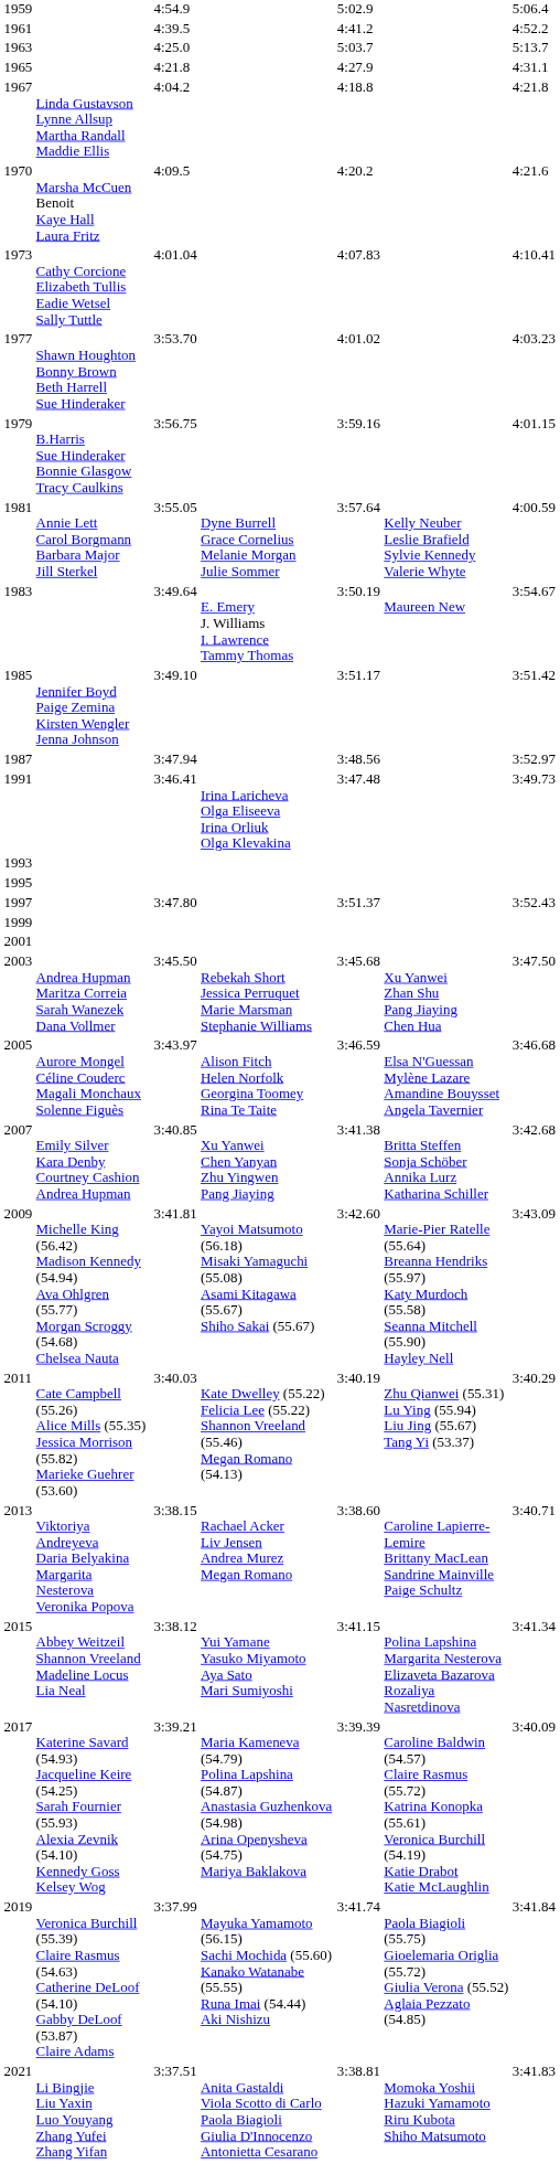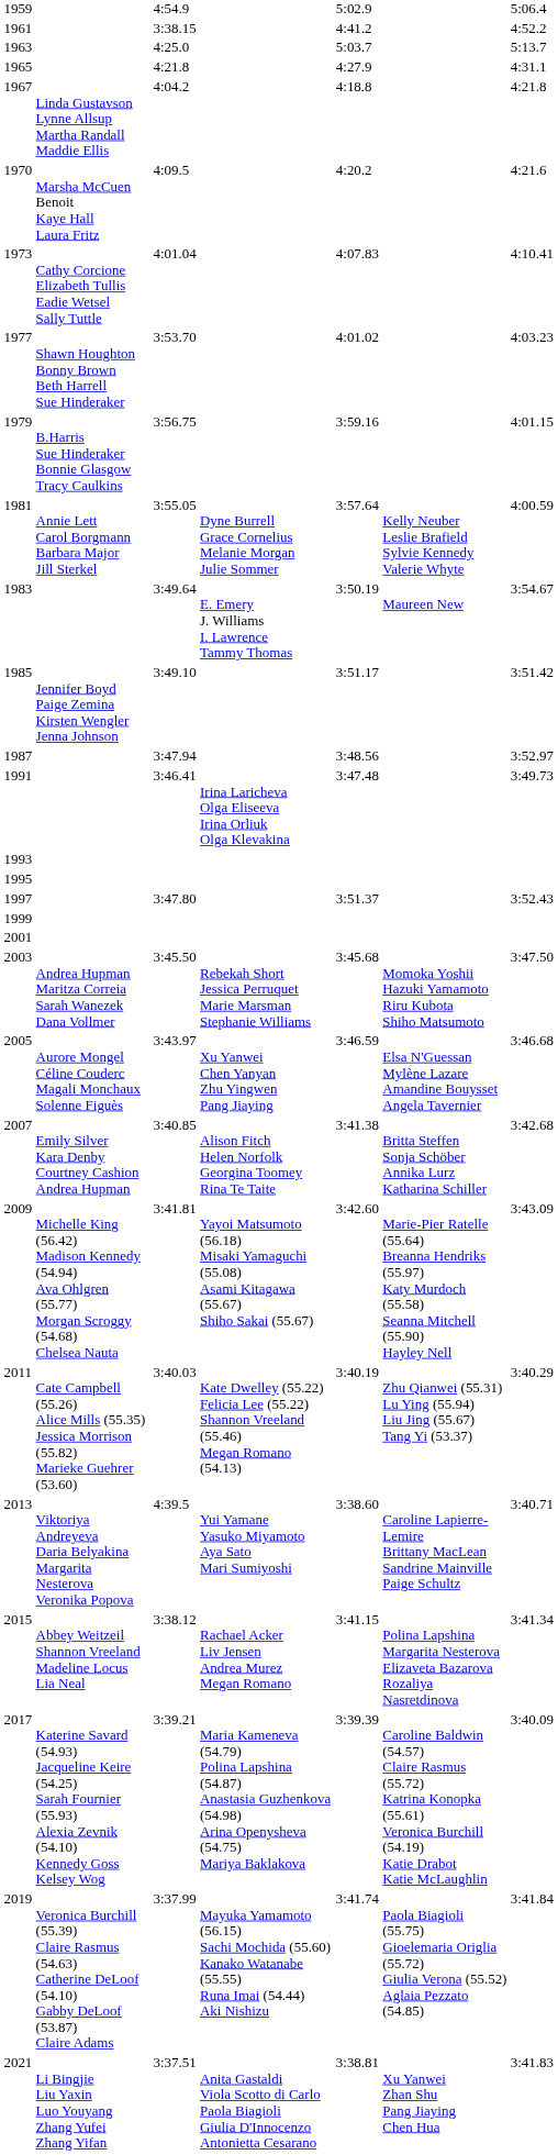 <table>
 <tr valign="top">
 <td>1959</td>
 <td></td>
 <td>4:54.9</td>
 <td></td>
 <td>5:02.9</td>
 <td></td>
 <td>5:06.4</td>
 </tr>
 <tr valign="top">
 <td>1961</td>
 <td></td>
-<td>4:39.5</td>
+<td>3:38.15</td>
 <td></td>
 <td>4:41.2</td>
 <td></td>
 <td>4:52.2</td>
 </tr>
 <tr valign="top">
 <td>1963</td>
 <td></td>
 <td>4:25.0</td>
 <td></td>
 <td>5:03.7</td>
 <td></td>
 <td>5:13.7</td>
 </tr>
 <tr valign="top">
 <td>1965</td>
 <td></td>
 <td>4:21.8</td>
 <td></td>
 <td>4:27.9</td>
 <td></td>
 <td>4:31.1</td>
 </tr>
 <tr valign="top">
 <td>1967</td>
 <td><br><a href='#'>Linda Gustavson</a><br><a href='#'>Lynne Allsup</a><br><a href='#'>Martha Randall</a><br><a href='#'>Maddie Ellis</a></td>
 <td>4:04.2</td>
 <td></td>
 <td>4:18.8</td>
 <td></td>
 <td>4:21.8</td>
 </tr>
 <tr valign="top">
 <td>1970</td>
 <td><br><a href='#'>Marsha McCuen</a><br>Benoit<br><a href='#'>Kaye Hall</a><br><a href='#'>Laura Fritz</a></td>
 <td>4:09.5</td>
 <td></td>
 <td>4:20.2</td>
 <td></td>
 <td>4:21.6</td>
 </tr>
 <tr valign="top">
 <td>1973</td>
 <td><br><a href='#'>Cathy Corcione</a><br><a href='#'>Elizabeth Tullis</a><br><a href='#'>Eadie Wetsel</a><br><a href='#'>Sally Tuttle</a></td>
 <td>4:01.04</td>
 <td></td>
 <td>4:07.83</td>
 <td></td>
 <td>4:10.41</td>
 </tr>
 <tr valign="top">
 <td>1977</td>
 <td><br><a href='#'>Shawn Houghton</a><br><a href='#'>Bonny Brown</a><br><a href='#'>Beth Harrell</a><br><a href='#'>Sue Hinderaker</a></td>
 <td>3:53.70</td>
 <td></td>
 <td>4:01.02</td>
 <td></td>
 <td>4:03.23</td>
 </tr>
 <tr valign="top">
 <td>1979</td>
 <td><br><a href='#'>B.Harris</a><br><a href='#'>Sue Hinderaker</a><br><a href='#'>Bonnie Glasgow</a><br><a href='#'>Tracy Caulkins</a></td>
 <td>3:56.75</td>
 <td></td>
 <td>3:59.16</td>
 <td></td>
 <td>4:01.15</td>
 </tr>
 <tr valign="top">
 <td>1981</td>
 <td><br><a href='#'>Annie Lett</a><br><a href='#'>Carol Borgmann</a><br><a href='#'>Barbara Major</a><br><a href='#'>Jill Sterkel</a></td>
 <td>3:55.05</td>
 <td><br><a href='#'>Dyne Burrell</a><br><a href='#'>Grace Cornelius</a><br><a href='#'>Melanie Morgan</a><br><a href='#'>Julie Sommer</a></td>
 <td>3:57.64</td>
 <td><br><a href='#'>Kelly Neuber</a><br><a href='#'>Leslie Brafield</a><br><a href='#'>Sylvie Kennedy</a><br><a href='#'>Valerie Whyte</a></td>
 <td>4:00.59</td>
 </tr>
 <tr valign="top">
 <td>1983</td>
 <td></td>
 <td>3:49.64</td>
 <td><br><a href='#'>E. Emery</a><br>J. Williams<br><a href='#'>I. Lawrence</a><br><a href='#'>Tammy Thomas</a></td>
 <td>3:50.19</td>
 <td><br><a href='#'>Maureen New</a></td>
 <td>3:54.67</td>
 </tr>
 <tr valign="top">
 <td>1985</td>
 <td><br><a href='#'>Jennifer Boyd</a><br><a href='#'>Paige Zemina</a><br><a href='#'>Kirsten Wengler</a><br><a href='#'>Jenna Johnson</a></td>
 <td>3:49.10</td>
 <td></td>
 <td>3:51.17</td>
 <td></td>
 <td>3:51.42</td>
 </tr>
 <tr valign="top">
 <td>1987</td>
 <td></td>
 <td>3:47.94</td>
 <td></td>
 <td>3:48.56</td>
 <td></td>
 <td>3:52.97</td>
 </tr>
 <tr valign="top">
 <td>1991</td>
 <td></td>
 <td>3:46.41</td>
 <td><br><a href='#'>Irina Laricheva</a><br><a href='#'>Olga Eliseeva</a><br><a href='#'>Irina Orliuk</a><br><a href='#'>Olga Klevakina</a></td>
 <td>3:47.48</td>
 <td></td>
 <td>3:49.73</td>
 </tr>
 <tr valign="top">
 <td>1993</td>
 <td></td>
 <td></td>
 <td></td>
 <td></td>
 <td></td>
 <td></td>
 </tr>
 <tr valign="top">
 <td>1995</td>
 <td></td>
 <td></td>
 <td></td>
 <td></td>
 <td></td>
 <td></td>
 </tr>
 <tr valign="top">
 <td>1997</td>
 <td></td>
 <td>3:47.80</td>
 <td></td>
 <td>3:51.37</td>
 <td></td>
 <td>3:52.43</td>
 </tr>
 <tr valign="top">
 <td>1999</td>
 <td></td>
 <td></td>
 <td></td>
 <td></td>
 <td></td>
 <td></td>
 </tr>
 <tr valign="top">
 <td>2001</td>
 <td></td>
 <td></td>
 <td></td>
 <td></td>
 <td></td>
 <td></td>
 </tr>
 <tr valign="top">
 <td>2003</td>
 <td><br><a href='#'>Andrea Hupman</a><br><a href='#'>Maritza Correia</a><br><a href='#'>Sarah Wanezek</a><br><a href='#'>Dana Vollmer</a></td>
 <td>3:45.50</td>
 <td><br><a href='#'>Rebekah Short</a><br><a href='#'>Jessica Perruquet</a><br><a href='#'>Marie Marsman</a><br><a href='#'>Stephanie Williams</a></td>
 <td>3:45.68</td>
-<td><br><a href='#'>Xu Yanwei</a><br><a href='#'>Zhan Shu</a><br><a href='#'>Pang Jiaying</a><br><a href='#'>Chen Hua</a></td>
+<td><br><a href='#'>Momoka Yoshii</a><br><a href='#'>Hazuki Yamamoto</a><br><a href='#'>Riru Kubota</a><br><a href='#'>Shiho Matsumoto</a></td>
 <td>3:47.50</td>
 </tr>
 <tr valign="top">
 <td>2005</td>
 <td><br><a href='#'>Aurore Mongel</a><br><a href='#'>Céline Couderc</a><br><a href='#'>Magali Monchaux</a><br><a href='#'>Solenne Figuès</a></td>
 <td>3:43.97</td>
-<td><br><a href='#'>Alison Fitch</a><br><a href='#'>Helen Norfolk</a><br><a href='#'>Georgina Toomey</a><br><a href='#'>Rina Te Taite</a></td>
+<td><br><a href='#'>Xu Yanwei</a><br><a href='#'>Chen Yanyan</a><br><a href='#'>Zhu Yingwen</a><br><a href='#'>Pang Jiaying</a></td>
 <td>3:46.59</td>
 <td><br><a href='#'>Elsa N'Guessan</a><br><a href='#'>Mylène Lazare</a><br><a href='#'>Amandine Bouysset</a><br><a href='#'>Angela Tavernier</a></td>
 <td>3:46.68</td>
 </tr>
 <tr valign="top">
 <td>2007</td>
 <td><br><a href='#'>Emily Silver</a><br><a href='#'>Kara Denby</a><br><a href='#'>Courtney Cashion</a><br><a href='#'>Andrea Hupman</a></td>
 <td>3:40.85</td>
-<td><br><a href='#'>Xu Yanwei</a><br><a href='#'>Chen Yanyan</a><br><a href='#'>Zhu Yingwen</a><br><a href='#'>Pang Jiaying</a></td>
+<td><br><a href='#'>Alison Fitch</a><br><a href='#'>Helen Norfolk</a><br><a href='#'>Georgina Toomey</a><br><a href='#'>Rina Te Taite</a></td>
 <td>3:41.38</td>
 <td><br><a href='#'>Britta Steffen</a><br><a href='#'>Sonja Schöber</a><br><a href='#'>Annika Lurz</a><br><a href='#'>Katharina Schiller</a></td>
 <td>3:42.68</td>
 </tr>
 <tr valign="top">
 <td>2009</td>
 <td><br>  <a href='#'>Michelle King</a> (56.42) <br>  <a href='#'>Madison Kennedy</a> (54.94) <br>  <a href='#'>Ava Ohlgren</a> (55.77) <br>  <a href='#'>Morgan Scroggy</a> (54.68) <br>  <a href='#'>Chelsea Nauta</a></td>
 <td>3:41.81</td>
 <td><br>  <a href='#'>Yayoi Matsumoto</a> (56.18) <br>  <a href='#'>Misaki Yamaguchi</a> (55.08) <br>  <a href='#'>Asami Kitagawa</a> (55.67) <br>  <a href='#'>Shiho Sakai</a> (55.67)</td>
 <td>3:42.60</td>
 <td><br>  <a href='#'>Marie-Pier Ratelle</a> (55.64) <br>  <a href='#'>Breanna Hendriks</a> (55.97) <br>  <a href='#'>Katy Murdoch</a> (55.58) <br>  <a href='#'>Seanna Mitchell</a> (55.90) <br>  <a href='#'>Hayley Nell</a></td>
 <td>3:43.09</td>
 </tr>
 <tr valign="top">
 <td>2011</td>
 <td><br><a href='#'>Cate Campbell</a> (55.26)<br><a href='#'>Alice Mills</a> (55.35)<br><a href='#'>Jessica Morrison</a> (55.82) <br> <a href='#'>Marieke Guehrer</a> (53.60)</td>
 <td>3:40.03</td>
 <td><br><a href='#'>Kate Dwelley</a> (55.22) <br><a href='#'>Felicia Lee</a> (55.22) <br><a href='#'>Shannon Vreeland</a> (55.46) <br> <a href='#'>Megan Romano</a> (54.13)</td>
 <td>3:40.19</td>
 <td><br><a href='#'>Zhu Qianwei</a> (55.31) <br><a href='#'>Lu Ying</a> (55.94) <br><a href='#'>Liu Jing</a> (55.67) <br> <a href='#'>Tang Yi</a> (53.37)</td>
 <td>3:40.29</td>
 </tr>
 <tr valign="top">
 <td>2013</td>
 <td><br><a href='#'>Viktoriya Andreyeva</a><br><a href='#'>Daria Belyakina</a><br><a href='#'>Margarita Nesterova</a><br><a href='#'>Veronika Popova</a></td>
-<td>3:38.15</td>
-<td><br><a href='#'>Rachael Acker</a><br><a href='#'>Liv Jensen</a><br><a href='#'>Andrea Murez</a><br><a href='#'>Megan Romano</a></td>
+<td>4:39.5</td>
+<td><br><a href='#'>Yui Yamane</a><br><a href='#'>Yasuko Miyamoto</a><br><a href='#'>Aya Sato</a><br><a href='#'>Mari Sumiyoshi</a></td>
 <td>3:38.60</td>
 <td><br><a href='#'>Caroline Lapierre-Lemire</a><br><a href='#'>Brittany MacLean</a><br><a href='#'>Sandrine Mainville</a><br><a href='#'>Paige Schultz</a></td>
 <td>3:40.71</td>
 </tr>
 <tr valign="top">
 <td>2015</td>
 <td><br><a href='#'>Abbey Weitzeil</a><br><a href='#'>Shannon Vreeland</a><br><a href='#'>Madeline Locus</a><br><a href='#'>Lia Neal</a></td>
 <td>3:38.12</td>
-<td><br><a href='#'>Yui Yamane</a><br><a href='#'>Yasuko Miyamoto</a><br><a href='#'>Aya Sato</a><br><a href='#'>Mari Sumiyoshi</a></td>
+<td><br><a href='#'>Rachael Acker</a><br><a href='#'>Liv Jensen</a><br><a href='#'>Andrea Murez</a><br><a href='#'>Megan Romano</a></td>
 <td>3:41.15</td>
 <td><br><a href='#'>Polina Lapshina</a><br><a href='#'>Margarita Nesterova</a><br><a href='#'>Elizaveta Bazarova</a><br><a href='#'>Rozaliya Nasretdinova</a></td>
 <td>3:41.34</td>
 </tr>
 <tr valign="top">
 <td>2017</td>
 <td><br><a href='#'>Katerine Savard</a> (54.93)<br><a href='#'>Jacqueline Keire</a> (54.25)<br><a href='#'>Sarah Fournier</a> (55.93)<br><a href='#'>Alexia Zevnik</a> (54.10)<br><a href='#'>Kennedy Goss</a><br><a href='#'>Kelsey Wog</a></td>
 <td>3:39.21</td>
 <td><br><a href='#'>Maria Kameneva</a> (54.79)<br><a href='#'>Polina Lapshina</a> (54.87)<br><a href='#'>Anastasia Guzhenkova</a> (54.98)<br><a href='#'>Arina Openysheva</a> (54.75)<br><a href='#'>Mariya Baklakova</a></td>
 <td>3:39.39</td>
 <td><br><a href='#'>Caroline Baldwin</a> (54.57)<br><a href='#'>Claire Rasmus</a> (55.72)<br><a href='#'>Katrina Konopka</a> (55.61)<br><a href='#'>Veronica Burchill</a> (54.19)<br><a href='#'>Katie Drabot</a><br><a href='#'>Katie McLaughlin</a></td>
 <td>3:40.09</td>
 </tr>
 <tr valign="top">
 <td>2019</td>
 <td><br><a href='#'>Veronica Burchill</a> (55.39)<br><a href='#'>Claire Rasmus</a> (54.63)<br><a href='#'>Catherine DeLoof</a> (54.10)<br><a href='#'>Gabby DeLoof</a> (53.87)<br><a href='#'>Claire Adams</a></td>
 <td>3:37.99</td>
 <td><br><a href='#'>Mayuka Yamamoto</a> (56.15)<br><a href='#'>Sachi Mochida</a> (55.60)<br><a href='#'>Kanako Watanabe</a> (55.55)<br><a href='#'>Runa Imai</a> (54.44)<br><a href='#'>Aki Nishizu</a></td>
 <td>3:41.74</td>
 <td valign=top><br><a href='#'>Paola Biagioli</a> (55.75)<br><a href='#'>Gioelemaria Origlia</a> (55.72)<br><a href='#'>Giulia Verona</a> (55.52)<br><a href='#'>Aglaia Pezzato</a> (54.85)</td>
 <td>3:41.84</td>
 </tr>
 <tr valign="top">
 <td>2021</td>
 <td><br><a href='#'>Li Bingjie</a><br><a href='#'>Liu Yaxin</a><br><a href='#'>Luo Youyang</a><br><a href='#'>Zhang Yufei</a><br><a href='#'>Zhang Yifan</a></td>
 <td>3:37.51</td>
 <td><br><a href='#'>Anita Gastaldi</a><br><a href='#'>Viola Scotto di Carlo</a><br><a href='#'>Paola Biagioli</a><br><a href='#'>Giulia D'Innocenzo</a><br><a href='#'>Antonietta Cesarano</a></td>
 <td>3:38.81</td>
-<td><br><a href='#'>Momoka Yoshii</a><br><a href='#'>Hazuki Yamamoto</a><br><a href='#'>Riru Kubota</a><br><a href='#'>Shiho Matsumoto</a></td>
+<td><br><a href='#'>Xu Yanwei</a><br><a href='#'>Zhan Shu</a><br><a href='#'>Pang Jiaying</a><br><a href='#'>Chen Hua</a></td>
 <td>3:41.83</td>
 </tr>
 </table>
